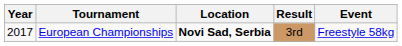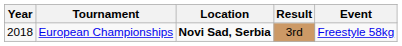 <table class="wikitable" style="font-size:95%;">
 <tr>
 <th>Year</th>
 <th>Tournament</th>
 <th>Location</th>
 <th>Result</th>
 <th>Event</th>
 </tr>
 <tr>
-<td>2017</td>
+<td>2018</td>
 <td><a href='#'>European Championships</a></td>
 <td><strong>Novi Sad, Serbia</strong></td>
 <td align="center" bgcolor="cc9966">3rd</td>
 <td><a href='#'>Freestyle 58kg</a></td>
 </tr>
 </table>
